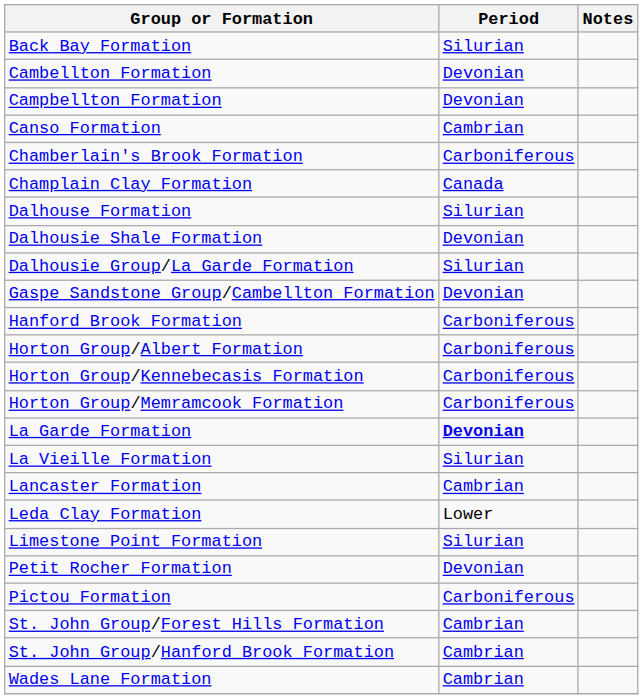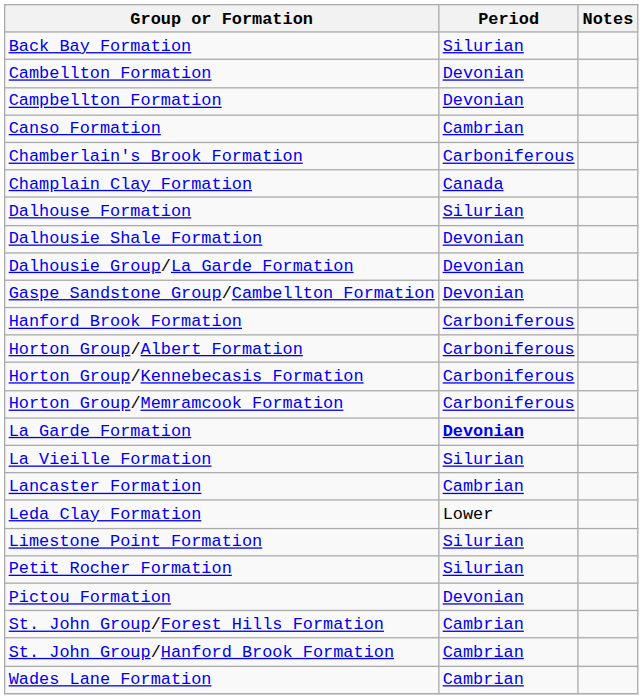 <table class="wikitable sortable">
 <tr>
 <th>Group or Formation</th>
 <th>Period</th>
 <th class="unsortable">Notes</th>
 </tr>
 <tr>
 <td><a href='#'>Back Bay Formation</a></td>
 <td><a href='#'>Silurian</a></td>
 <td></td>
 </tr>
 <tr>
 <td><a href='#'>Cambellton Formation</a></td>
 <td><a href='#'>Devonian</a></td>
 <td></td>
 </tr>
 <tr>
 <td><a href='#'>Campbellton Formation</a></td>
 <td><a href='#'>Devonian</a></td>
 <td></td>
 </tr>
 <tr>
 <td><a href='#'>Canso Formation</a></td>
 <td><a href='#'>Cambrian</a></td>
 <td></td>
 </tr>
 <tr>
 <td><a href='#'>Chamberlain's Brook Formation</a></td>
 <td><a href='#'>Carboniferous</a></td>
 <td></td>
 </tr>
 <tr>
 <td><a href='#'>Champlain Clay Formation</a></td>
 <td><a href='#'>Canada</a></td>
 <td></td>
 </tr>
 <tr>
 <td><a href='#'>Dalhouse Formation</a></td>
 <td><a href='#'>Silurian</a></td>
 <td></td>
 </tr>
 <tr>
 <td><a href='#'>Dalhousie Shale Formation</a></td>
 <td><a href='#'>Devonian</a></td>
 <td></td>
 </tr>
 <tr>
 <td><a href='#'>Dalhousie Group</a>/<a href='#'>La Garde Formation</a></td>
-<td><a href='#'>Silurian</a></td>
+<td><a href='#'>Devonian</a></td>
 <td></td>
 </tr>
 <tr>
 <td><a href='#'>Gaspe Sandstone Group</a>/<a href='#'>Cambellton Formation</a></td>
 <td><a href='#'>Devonian</a></td>
 <td></td>
 </tr>
 <tr>
 <td><a href='#'>Hanford Brook Formation</a></td>
 <td><a href='#'>Carboniferous</a></td>
 <td></td>
 </tr>
 <tr>
 <td><a href='#'>Horton Group</a>/<a href='#'>Albert Formation</a></td>
 <td><a href='#'>Carboniferous</a></td>
 <td></td>
 </tr>
 <tr>
 <td><a href='#'>Horton Group</a>/<a href='#'>Kennebecasis Formation</a></td>
 <td><a href='#'>Carboniferous</a></td>
 <td></td>
 </tr>
 <tr>
 <td><a href='#'>Horton Group</a>/<a href='#'>Memramcook Formation</a></td>
 <td><a href='#'>Carboniferous</a></td>
 <td></td>
 </tr>
 <tr>
 <td><a href='#'>La Garde Formation</a></td>
 <td><strong><a href='#'>Devonian</a></strong></td>
 <td></td>
 </tr>
 <tr>
 <td><a href='#'>La Vieille Formation</a></td>
 <td><a href='#'>Silurian</a></td>
 <td></td>
 </tr>
 <tr>
 <td><a href='#'>Lancaster Formation</a></td>
 <td><a href='#'>Cambrian</a></td>
 <td></td>
 </tr>
 <tr>
 <td><a href='#'>Leda Clay Formation</a></td>
 <td>Lower</td>
 <td></td>
 </tr>
 <tr>
 <td><a href='#'>Limestone Point Formation</a></td>
 <td><a href='#'>Silurian</a></td>
 <td></td>
 </tr>
 <tr>
 <td><a href='#'>Petit Rocher Formation</a></td>
-<td><a href='#'>Devonian</a></td>
+<td><a href='#'>Silurian</a></td>
 <td></td>
 </tr>
 <tr>
 <td><a href='#'>Pictou Formation</a></td>
-<td><a href='#'>Carboniferous</a></td>
+<td><a href='#'>Devonian</a></td>
 <td></td>
 </tr>
 <tr>
 <td><a href='#'>St. John Group</a>/<a href='#'>Forest Hills Formation</a></td>
 <td><a href='#'>Cambrian</a></td>
 <td></td>
 </tr>
 <tr>
 <td><a href='#'>St. John Group</a>/<a href='#'>Hanford Brook Formation</a></td>
 <td><a href='#'>Cambrian</a></td>
 <td></td>
 </tr>
 <tr>
 <td><a href='#'>Wades Lane Formation</a></td>
 <td><a href='#'>Cambrian</a></td>
 <td></td>
 </tr>
 <tr>
 </tr>
 </table>
